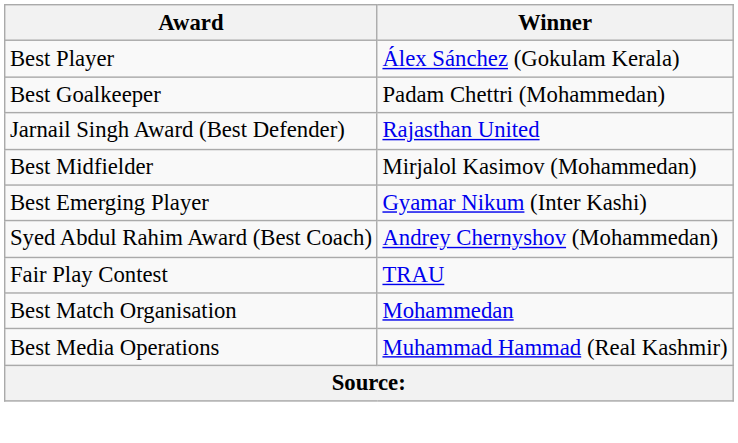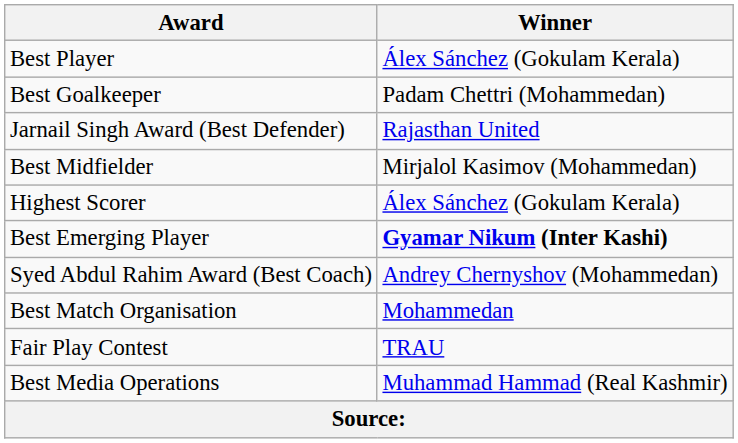 <table class="wikitable">
 <tr>
 <th>Award</th>
 <th>Winner</th>
 </tr>
 <tr>
 <td>Best Player</td>
 <td> <a href='#'>Álex Sánchez</a> (Gokulam Kerala)</td>
 </tr>
 <tr>
 <td>Best Goalkeeper</td>
 <td> Padam Chettri (Mohammedan)</td>
 </tr>
 <tr>
 <td>Jarnail Singh Award (Best Defender)</td>
 <td><a href='#'>Rajasthan United</a></td>
 </tr>
 <tr>
 <td>Best Midfielder</td>
 <td> Mirjalol Kasimov (Mohammedan)</td>
 </tr>
 <tr>
+<td>Highest Scorer</td>
+<td> <a href='#'>Álex Sánchez</a> (Gokulam Kerala)</td>
+</tr>
+<tr>
 <td>Best Emerging Player</td>
-<td> <a href='#'>Gyamar Nikum</a> (Inter Kashi)</td>
+<td><strong> <a href='#'>Gyamar Nikum</a> (Inter Kashi)</strong></td>
 </tr>
 <tr>
 <td>Syed Abdul Rahim Award (Best Coach)</td>
 <td> <a href='#'>Andrey Chernyshov</a> (Mohammedan)</td>
 </tr>
 <tr>
+<td>Best Match Organisation</td>
+<td><a href='#'>Mohammedan</a></td>
+</tr>
+<tr>
 <td>Fair Play Contest</td>
 <td><a href='#'>TRAU</a></td>
-</tr>
-<tr>
-<td>Best Match Organisation</td>
-<td><a href='#'>Mohammedan</a></td>
 </tr>
 <tr>
 <td>Best Media Operations</td>
 <td> <a href='#'>Muhammad Hammad</a> (Real Kashmir)</td>
 </tr>
 <tr>
 <th colspan="2">Source: </th>
 </tr>
 </table>
